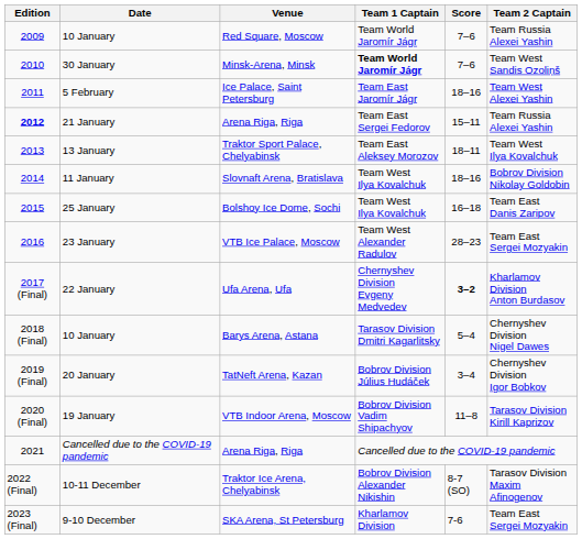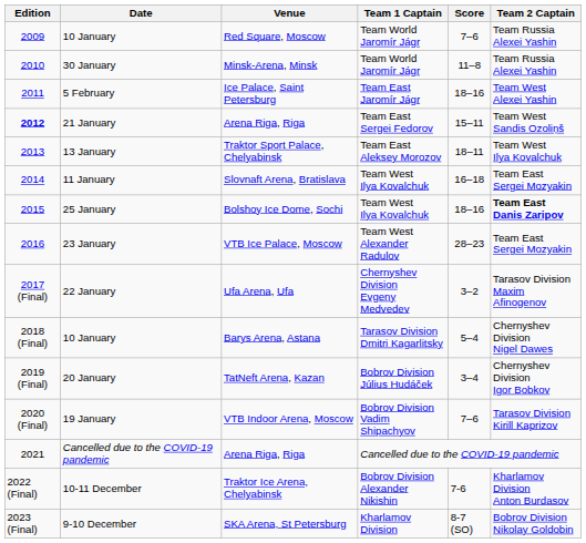 <table class="wikitable">
 <tr>
 <th>Edition</th>
 <th>Date</th>
 <th>Venue</th>
 <th>Team 1 Captain</th>
 <th>Score</th>
 <th>Team 2 Captain</th>
 </tr>
 <tr>
 <td align="center"><a href='#'>2009</a></td>
 <td align="left">10 January</td>
 <td align="left"> <a href='#'>Red Square</a>, <a href='#'>Moscow</a></td>
 <td align="left">Team World<br> <a href='#'>Jaromír Jágr</a></td>
 <td align="center">7–6</td>
 <td align="left">Team Russia<br> <a href='#'>Alexei Yashin</a></td>
 </tr>
 <tr>
 <td align="center"><a href='#'>2010</a></td>
 <td align="left">30 January</td>
 <td align="left"> <a href='#'>Minsk-Arena</a>, <a href='#'>Minsk</a></td>
-<td align="left"><strong>Team World<br> <a href='#'>Jaromír Jágr</a></strong></td>
-<td align="center">7–6</td>
-<td align="left">Team West<br> <a href='#'>Sandis Ozoliņš</a></td>
+<td align="left">Team World<br> <a href='#'>Jaromír Jágr</a></td>
+<td align="center">11–8</td>
+<td align="left">Team Russia<br> <a href='#'>Alexei Yashin</a></td>
 </tr>
 <tr>
 <td align="center"><a href='#'>2011</a></td>
 <td align="left">5 February</td>
 <td align="left"> <a href='#'>Ice Palace</a>, <a href='#'>Saint Petersburg</a></td>
 <td align="left"><a href='#'>Team East</a><br> <a href='#'>Jaromír Jágr</a></td>
 <td align="center">18–16</td>
 <td align="left"><a href='#'>Team West</a><br> <a href='#'>Alexei Yashin</a></td>
 </tr>
 <tr>
 <td align="center"><strong><a href='#'>2012</a></strong></td>
 <td align="left">21 January</td>
 <td align="left"> <a href='#'>Arena Riga</a>, <a href='#'>Riga</a></td>
 <td align="left">Team East<br> <a href='#'>Sergei Fedorov</a></td>
 <td align="center">15–11</td>
-<td align="left">Team Russia<br> <a href='#'>Alexei Yashin</a></td>
+<td align="left">Team West<br> <a href='#'>Sandis Ozoliņš</a></td>
 </tr>
 <tr>
 <td align="center"><a href='#'>2013</a></td>
 <td align="left">13 January</td>
 <td align="left"> <a href='#'>Traktor Sport Palace</a>, <a href='#'>Chelyabinsk</a></td>
 <td align="left">Team East<br> <a href='#'>Aleksey Morozov</a></td>
 <td align="center">18–11</td>
 <td align="left">Team West<br> <a href='#'>Ilya Kovalchuk</a></td>
 </tr>
 <tr>
 <td align="center"><a href='#'>2014</a></td>
 <td align="left">11 January</td>
 <td align="left"> <a href='#'>Slovnaft Arena</a>, <a href='#'>Bratislava</a></td>
 <td align="left">Team West<br> <a href='#'>Ilya Kovalchuk</a></td>
-<td align="center">18–16</td>
-<td><a href='#'>Bobrov Division</a><br> <a href='#'>Nikolay Goldobin</a></td>
+<td align="center">16–18</td>
+<td align="left">Team East<br> <a href='#'>Sergei Mozyakin</a></td>
 </tr>
 <tr>
 <td align="center"><a href='#'>2015</a></td>
 <td align="left">25 January</td>
 <td align="left"> <a href='#'>Bolshoy Ice Dome</a>, <a href='#'>Sochi</a></td>
 <td align="left">Team West<br> <a href='#'>Ilya Kovalchuk</a></td>
-<td align="center">16–18</td>
-<td align="left">Team East<br> <a href='#'>Danis Zaripov</a></td>
+<td align="center">18–16</td>
+<td align="left"><strong>Team East<br> <a href='#'>Danis Zaripov</a></strong></td>
 </tr>
 <tr>
 <td align="center"><a href='#'>2016</a></td>
 <td align="left">23 January</td>
 <td align="left"> <a href='#'>VTB Ice Palace</a>, <a href='#'>Moscow</a></td>
 <td align="left">Team West<br> <a href='#'>Alexander Radulov</a></td>
 <td align="center">28–23</td>
 <td align="left">Team East<br> <a href='#'>Sergei Mozyakin</a></td>
 </tr>
 <tr>
 <td align="center"><a href='#'>2017</a> (Final)</td>
 <td align="left">22 January</td>
 <td align="left"> <a href='#'>Ufa Arena</a>, <a href='#'>Ufa</a></td>
 <td align="left"><a href='#'>Chernyshev Division</a><br> <a href='#'>Evgeny Medvedev</a></td>
-<td align="center"><strong>3–2</strong></td>
-<td><a href='#'>Kharlamov Division</a><br> <a href='#'>Anton Burdasov</a></td>
+<td align="center">3–2</td>
+<td align="left">Tarasov Division<br> <a href='#'>Maxim Afinogenov</a></td>
 </tr>
 <tr>
 <td align="center">2018 (Final)</td>
 <td align="left">10 January</td>
 <td align="left"> <a href='#'>Barys Arena</a>, <a href='#'>Astana</a></td>
 <td align="left"><a href='#'>Tarasov Division</a><br> <a href='#'>Dmitri Kagarlitsky</a></td>
 <td align="center">5–4</td>
 <td align="left">Chernyshev Division<br> <a href='#'>Nigel Dawes</a></td>
 </tr>
 <tr>
 <td align="center">2019 (Final)</td>
 <td align="left">20 January</td>
 <td align="left"> <a href='#'>TatNeft Arena</a>, <a href='#'>Kazan</a></td>
 <td align="left"><a href='#'>Bobrov Division</a><br> <a href='#'>Július Hudáček</a></td>
 <td align="center">3–4</td>
 <td align="left">Chernyshev Division<br> <a href='#'>Igor Bobkov</a></td>
 </tr>
 <tr>
 <td align="center">2020 (Final)</td>
 <td align="left">19 January</td>
 <td align="left"> <a href='#'>VTB Indoor Arena</a>, <a href='#'>Moscow</a></td>
 <td><a href='#'>Bobrov Division</a><br> <a href='#'>Vadim Shipachyov</a></td>
-<td align="center">11–8</td>
+<td align="center">7–6</td>
 <td><a href='#'>Tarasov Division</a><br> <a href='#'>Kirill Kaprizov</a></td>
 </tr>
 <tr>
 <td align="center">2021</td>
 <td><em>Cancelled due to the <a href='#'>COVID-19 pandemic</a></em></td>
 <td align="left"> <a href='#'>Arena Riga</a>, <a href='#'>Riga</a></td>
 <td colspan="3"><em>Cancelled due to the <a href='#'>COVID-19 pandemic</a></em></td>
 </tr>
 <tr>
 <td>2022 (Final)</td>
 <td>10-11 December</td>
 <td> <a href='#'>Traktor Ice Arena, Chelyabinsk</a></td>
 <td><a href='#'>Bobrov Division</a><br> <a href='#'>Alexander Nikishin</a></td>
-<td>8-7 (SO)</td>
-<td align="left">Tarasov Division<br> <a href='#'>Maxim Afinogenov</a></td>
+<td>7-6</td>
+<td><a href='#'>Kharlamov Division</a><br> <a href='#'>Anton Burdasov</a></td>
 </tr>
 <tr>
 <td>2023 (Final)</td>
 <td>9-10 December</td>
 <td> <a href='#'>SKA Arena, St Petersburg</a></td>
 <td><a href='#'>Kharlamov Division</a></td>
-<td>7-6</td>
-<td align="left">Team East<br> <a href='#'>Sergei Mozyakin</a></td>
+<td>8-7 (SO)</td>
+<td><a href='#'>Bobrov Division</a><br> <a href='#'>Nikolay Goldobin</a></td>
 </tr>
 </table>
